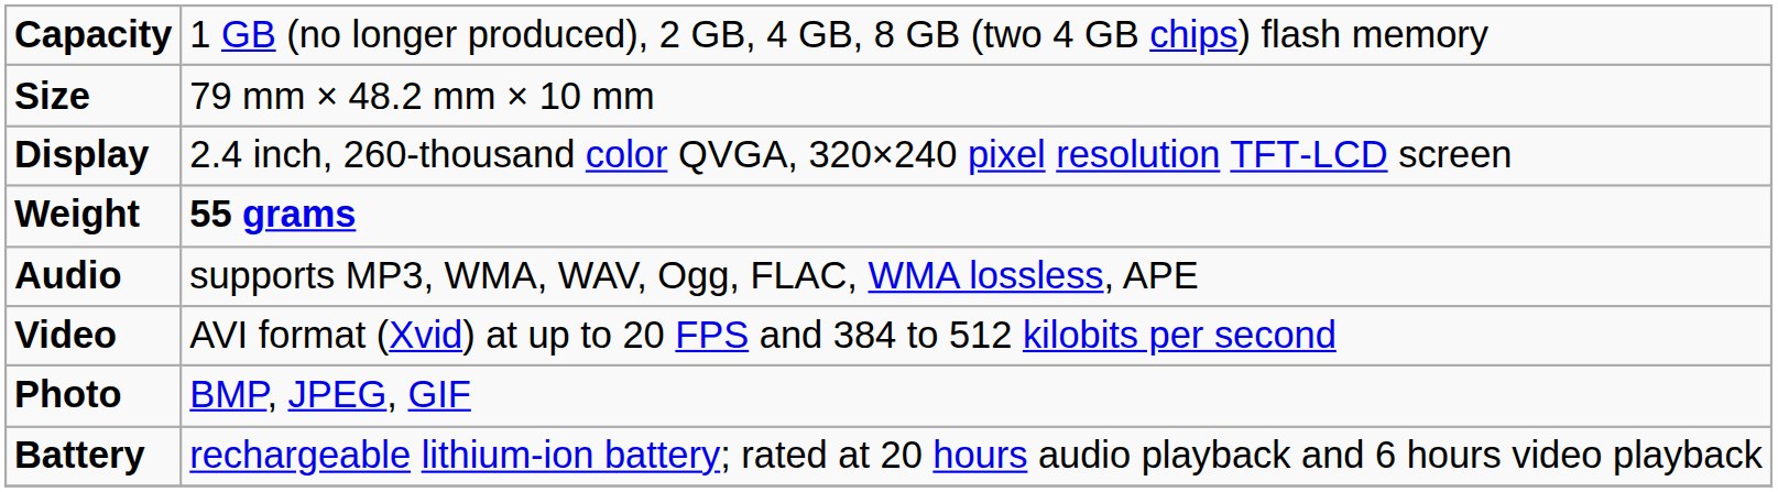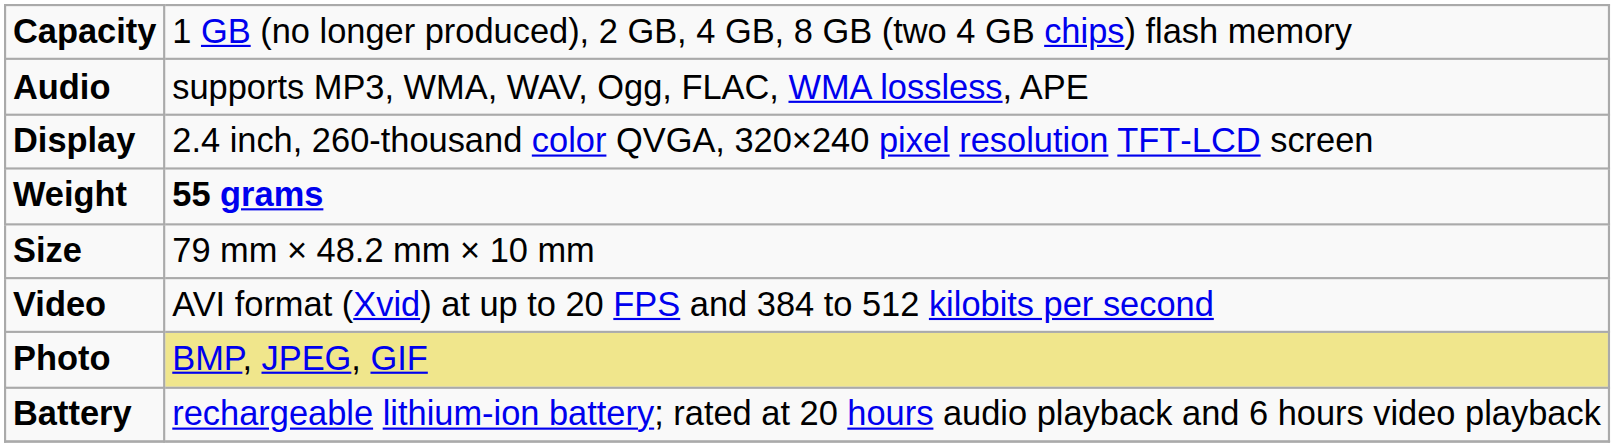 <table class="wikitable">
 <tr>
 <td><strong>Capacity</strong></td>
 <td align="left">1 <a href='#'>GB</a> (no longer produced), 2 GB, 4 GB, 8 GB (two 4 GB <a href='#'>chips</a>) flash memory</td>
 </tr>
 <tr>
-<td><strong>Size</strong></td>
-<td align="left">79 mm × 48.2 mm × 10 mm</td>
+<td><strong>Audio</strong></td>
+<td align="left">supports MP3, WMA, WAV, Ogg, FLAC, <a href='#'>WMA lossless</a>, APE</td>
 </tr>
 <tr>
 <td><strong>Display</strong></td>
 <td align="left">2.4 inch, 260‐thousand <a href='#'>color</a> QVGA, 320×240 <a href='#'>pixel</a> <a href='#'>resolution</a> <a href='#'>TFT‐LCD</a> screen</td>
 </tr>
 <tr>
 <td><strong>Weight</strong></td>
 <td align="left"><strong>55 <a href='#'>grams</a></strong></td>
 </tr>
 <tr>
-<td><strong>Audio</strong></td>
-<td align="left">supports MP3, WMA, WAV, Ogg, FLAC, <a href='#'>WMA lossless</a>, APE</td>
+<td><strong>Size</strong></td>
+<td align="left">79 mm × 48.2 mm × 10 mm</td>
 </tr>
 <tr>
 <td><strong>Video</strong></td>
 <td align="left">AVI format (<a href='#'>Xvid</a>) at up to 20 <a href='#'>FPS</a> and 384 to 512 <a href='#'>kilobits per second</a></td>
 </tr>
 <tr>
 <td><strong>Photo</strong></td>
-<td align="left"><a href='#'>BMP</a>, <a href='#'>JPEG</a>, <a href='#'>GIF</a></td>
+<td align="left" style="background: khaki;"><a href='#'>BMP</a>, <a href='#'>JPEG</a>, <a href='#'>GIF</a></td>
 </tr>
 <tr>
 <td><strong>Battery</strong></td>
 <td align="left"><a href='#'>rechargeable</a> <a href='#'>lithium-ion battery</a>; rated at 20 <a href='#'>hours</a> audio playback and 6 hours video playback</td>
 </tr>
 <tr>
 </tr>
 </table>
